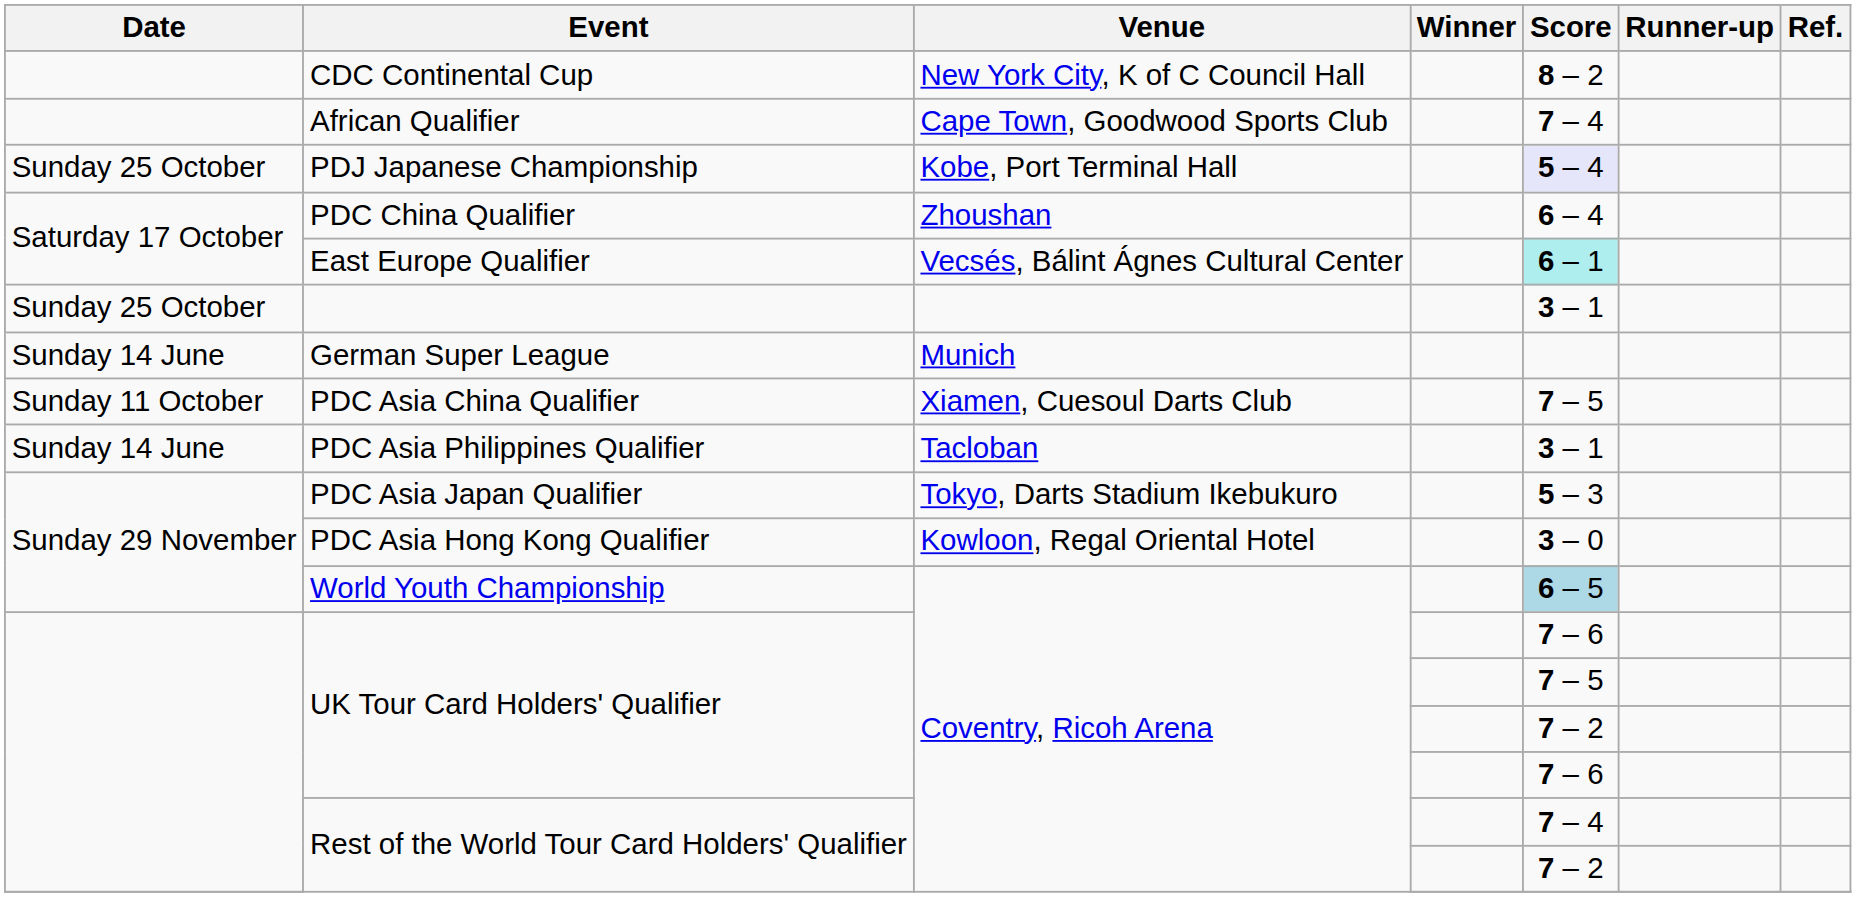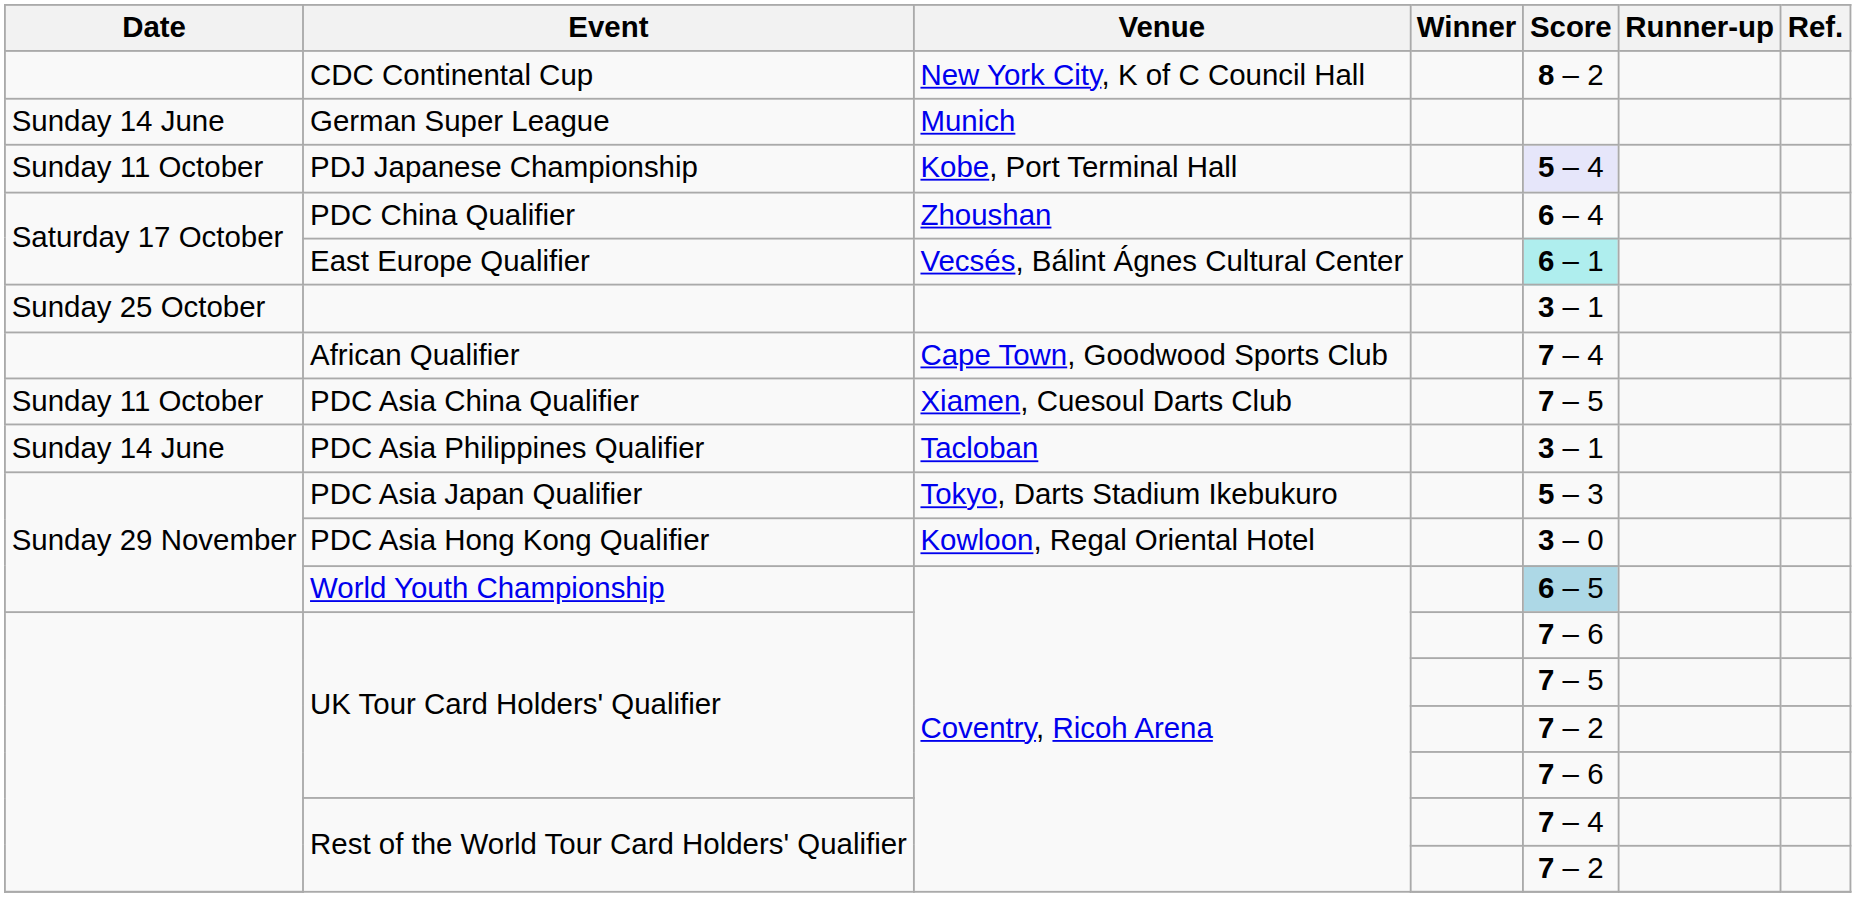 <table class="wikitable">
 <tr>
 <th>Date</th>
 <th>Event</th>
 <th>Venue</th>
 <th>Winner</th>
 <th>Score</th>
 <th>Runner-up</th>
 <th>Ref.</th>
 </tr>
 <tr>
 <td></td>
 <td>CDC Continental Cup</td>
 <td> <a href='#'>New York City</a>, K of C Council Hall</td>
 <td align=right></td>
 <td align="center"><strong>8</strong> – 2</td>
 <td></td>
 <td align="center"></td>
 </tr>
 <tr>
+<td>Sunday 14 June</td>
+<td>German Super League</td>
+<td> <a href='#'>Munich</a></td>
+<td align=right></td>
 <td></td>
-<td>African Qualifier</td>
-<td> <a href='#'>Cape Town</a>, Goodwood Sports Club</td>
-<td align=right></td>
-<td align=center><strong>7</strong> – 4</td>
 <td></td>
 <td align="center"></td>
 </tr>
 <tr>
-<td>Sunday 25 October</td>
+<td>Sunday 11 October</td>
 <td>PDJ Japanese Championship</td>
 <td> <a href='#'>Kobe</a>, Port Terminal Hall</td>
 <td align=right></td>
 <td align="center" style="background: lavender;"><strong>5</strong> – 4</td>
 <td></td>
 <td align="center"></td>
 </tr>
 <tr>
 <td rowspan=2>Saturday 17 October</td>
 <td>PDC China Qualifier</td>
 <td> <a href='#'>Zhoushan</a></td>
 <td align=right></td>
 <td align=center><strong>6</strong> – 4</td>
 <td></td>
 <td align="center"></td>
 </tr>
 <tr>
 <td>East Europe Qualifier</td>
 <td> <a href='#'>Vecsés</a>, Bálint Ágnes Cultural Center</td>
 <td align=right></td>
 <td align=center style="background: paleturquoise;"><strong>6</strong> – 1</td>
 <td></td>
 <td align="center"></td>
 </tr>
 <tr>
 <td>Sunday 25 October</td>
 <td></td>
 <td></td>
 <td align=right></td>
 <td align="center"><strong>3</strong> – 1</td>
 <td></td>
 <td align="center"></td>
 </tr>
 <tr>
-<td>Sunday 14 June</td>
-<td>German Super League</td>
-<td> <a href='#'>Munich</a></td>
+<td></td>
+<td>African Qualifier</td>
+<td> <a href='#'>Cape Town</a>, Goodwood Sports Club</td>
 <td align=right></td>
-<td></td>
+<td align=center><strong>7</strong> – 4</td>
 <td></td>
 <td align="center"></td>
 </tr>
 <tr>
 <td>Sunday 11 October</td>
 <td>PDC Asia China Qualifier</td>
 <td> <a href='#'>Xiamen</a>, Cuesoul Darts Club</td>
 <td align=right></td>
 <td align=center><strong>7</strong> – 5</td>
 <td></td>
 <td align="center"></td>
 </tr>
 <tr>
 <td>Sunday 14 June</td>
 <td>PDC Asia Philippines Qualifier</td>
 <td> <a href='#'>Tacloban</a></td>
 <td align=right></td>
 <td align=center><strong>3</strong> – 1</td>
 <td></td>
 <td align="center"></td>
 </tr>
 <tr>
 <td rowspan=3>Sunday 29 November</td>
 <td>PDC Asia Japan Qualifier</td>
 <td> <a href='#'>Tokyo</a>, Darts Stadium Ikebukuro</td>
 <td align=right></td>
 <td align=center><strong>5</strong> – 3</td>
 <td></td>
 <td align="center"></td>
 </tr>
 <tr>
 <td>PDC Asia Hong Kong Qualifier</td>
 <td> <a href='#'>Kowloon</a>, Regal Oriental Hotel</td>
 <td align=right></td>
 <td align=center><strong>3</strong> – 0</td>
 <td></td>
 <td align="center"></td>
 </tr>
 <tr>
 <td><a href='#'>World Youth Championship</a></td>
 <td rowspan=9> <a href='#'>Coventry</a>, <a href='#'>Ricoh Arena</a></td>
 <td align=right></td>
 <td align=center style="background: lightblue;"><strong>6</strong> – 5</td>
 <td></td>
 <td align="center"></td>
 </tr>
 <tr>
 <td rowspan=6></td>
 <td rowspan=4>UK Tour Card Holders' Qualifier</td>
 <td align=right></td>
 <td align=center><strong>7</strong> – 6</td>
 <td></td>
 <td align="center"></td>
 </tr>
 <tr>
 <td align=right></td>
 <td align=center><strong>7</strong> – 5</td>
 <td></td>
 <td align="center"></td>
 </tr>
 <tr>
 <td align=right></td>
 <td align=center><strong>7</strong> – 2</td>
 <td></td>
 <td align="center"></td>
 </tr>
 <tr>
 <td align=right></td>
 <td align=center><strong>7</strong> – 6</td>
 <td></td>
 <td align="center"></td>
 </tr>
 <tr>
 <td rowspan=4>Rest of the World Tour Card Holders' Qualifier</td>
 <td align=right></td>
 <td align=center><strong>7</strong> – 4</td>
 <td></td>
 <td align="center"></td>
 </tr>
 <tr>
 <td align=right></td>
 <td align=center><strong>7</strong> – 2</td>
 <td></td>
 <td align="center"></td>
 </tr>
 <tr>
 </tr>
 </table>
